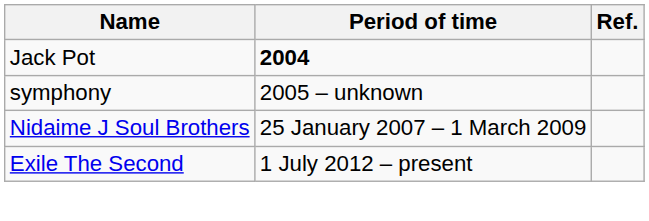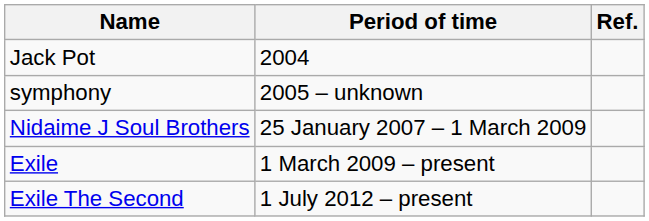 <table class="wikitable">
 <tr>
 <th>Name</th>
 <th>Period of time</th>
 <th>Ref.</th>
 </tr>
 <tr>
 <td>Jack Pot</td>
-<td><strong>2004</strong></td>
+<td>2004</td>
 <td></td>
 </tr>
 <tr>
 <td>symphony</td>
 <td>2005 – unknown</td>
 <td></td>
 </tr>
 <tr>
 <td><a href='#'>Nidaime J Soul Brothers</a></td>
 <td>25 January 2007 – 1 March 2009</td>
 <td></td>
 </tr>
 <tr>
+<td><a href='#'>Exile</a></td>
+<td>1 March 2009 – present</td>
+<td></td>
+</tr>
+<tr>
 <td><a href='#'>Exile The Second</a></td>
 <td>1 July 2012 – present</td>
 <td></td>
 </tr>
 </table>
